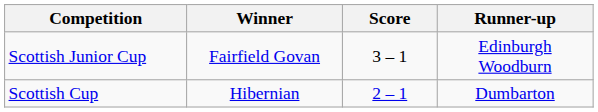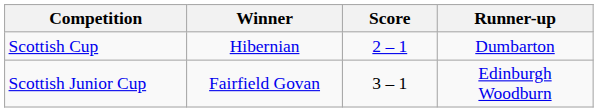 <table class="wikitable" style="text-align: center;">
 <tr>
 <th width=160>Competition</th>
 <th width=135>Winner</th>
 <th width=80>Score</th>
 <th width=135>Runner-up</th>
 </tr>
 <tr>
+<td align=left><a href='#'>Scottish Cup</a></td>
+<td><a href='#'>Hibernian</a></td>
+<td><a href='#'>2 – 1</a></td>
+<td><a href='#'>Dumbarton</a></td>
+</tr>
+<tr>
 <td align=left><a href='#'>Scottish Junior Cup</a></td>
 <td><a href='#'>Fairfield Govan</a></td>
 <td>3 – 1</td>
 <td><a href='#'>Edinburgh Woodburn</a></td>
 </tr>
-<tr>
-<td align=left><a href='#'>Scottish Cup</a></td>
-<td><a href='#'>Hibernian</a></td>
-<td><a href='#'>2 – 1</a></td>
-<td><a href='#'>Dumbarton</a></td>
-</tr>
 </table>
